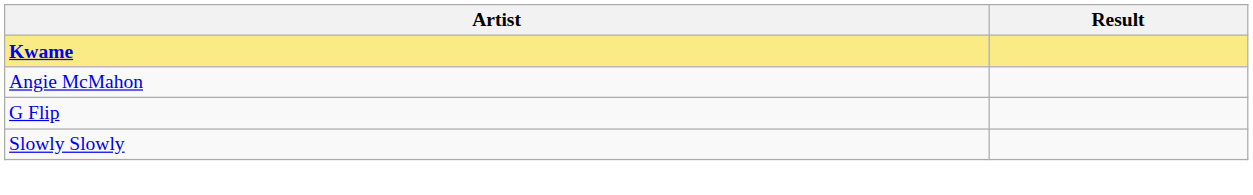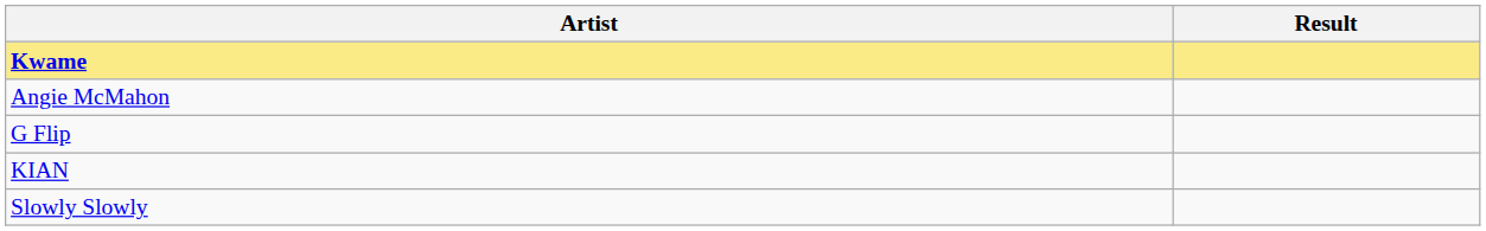 <table class="sortable wikitable">
 <tr>
 <th width="19%">Artist</th>
 <th width="5%">Result</th>
 </tr>
 <tr style="background:#FAEB86">
 <td><strong><a href='#'>Kwame</a></strong></td>
 <td></td>
 </tr>
 <tr>
 <td><a href='#'>Angie McMahon</a></td>
 <td></td>
 </tr>
 <tr>
 <td><a href='#'>G Flip</a></td>
 <td></td>
 </tr>
 <tr>
+<td><a href='#'>KIAN</a></td>
+<td></td>
+</tr>
+<tr>
 <td><a href='#'>Slowly Slowly</a></td>
 <td></td>
 </tr>
 </table>
